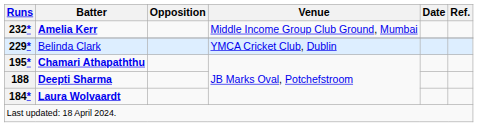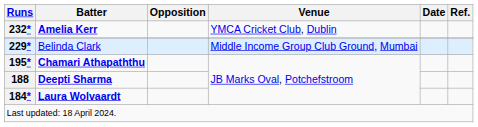 <table class="wikitable sortable defaultcenter col2left">
 <tr>
 <th scope="col"><a href='#'>Runs</a></th>
 <th scope="col">Batter</th>
 <th scope="col">Opposition</th>
 <th scope="col">Venue</th>
 <th scope="col">Date</th>
 <th scope="col">Ref.</th>
 </tr>
 <tr>
 <th scope="row">232<a href='#'>*</a></th>
 <td> <strong><a href='#'>Amelia Kerr</a></strong></td>
 <td></td>
-<td><a href='#'>Middle Income Group Club Ground</a>, <a href='#'>Mumbai</a></td>
+<td><a href='#'>YMCA Cricket Club</a>, <a href='#'>Dublin</a></td>
 <td><a href='#'></a></td>
 <td></td>
 </tr>
 <tr>
 </tr>
 <tr style="background-color:#def;">
 <th style="background-color:#def;" scope="row">229<a href='#'>*</a></th>
 <td> <a href='#'>Belinda Clark</a></td>
 <td></td>
-<td><a href='#'>YMCA Cricket Club</a>, <a href='#'>Dublin</a></td>
+<td><a href='#'>Middle Income Group Club Ground</a>, <a href='#'>Mumbai</a></td>
 <td><a href='#'></a></td>
 <td></td>
 </tr>
 <tr>
 <th scope="row">195<a href='#'>*</a></th>
 <td> <strong><a href='#'>Chamari Athapaththu</a></strong></td>
 <td></td>
 <td rowspan=3><a href='#'>JB Marks Oval</a>, <a href='#'>Potchefstroom</a></td>
 <td><a href='#'></a></td>
 <td></td>
 </tr>
 <tr>
 <th scope="row">188</th>
 <td> <strong><a href='#'>Deepti Sharma</a></strong></td>
 <td></td>
 <td><a href='#'></a></td>
 <td></td>
 </tr>
 <tr>
 <th scope="row">184<a href='#'>*</a></th>
 <td> <strong><a href='#'>Laura Wolvaardt</a></strong></td>
 <td></td>
 <td><a href='#'></a></td>
 <td></td>
 </tr>
 <tr>
 <td scope="row" colspan=7><small>Last updated: 18 April 2024.</small></td>
 </tr>
 </table>
